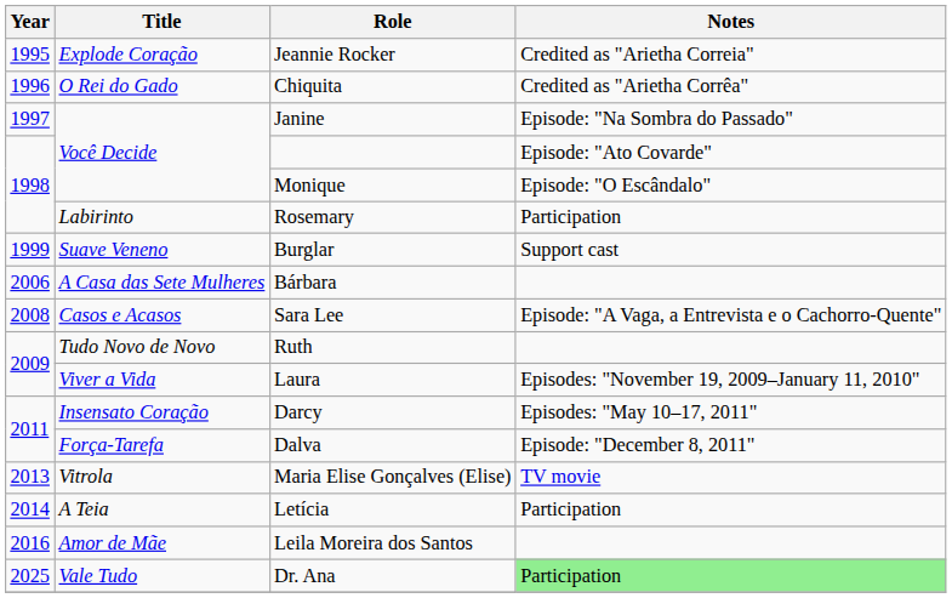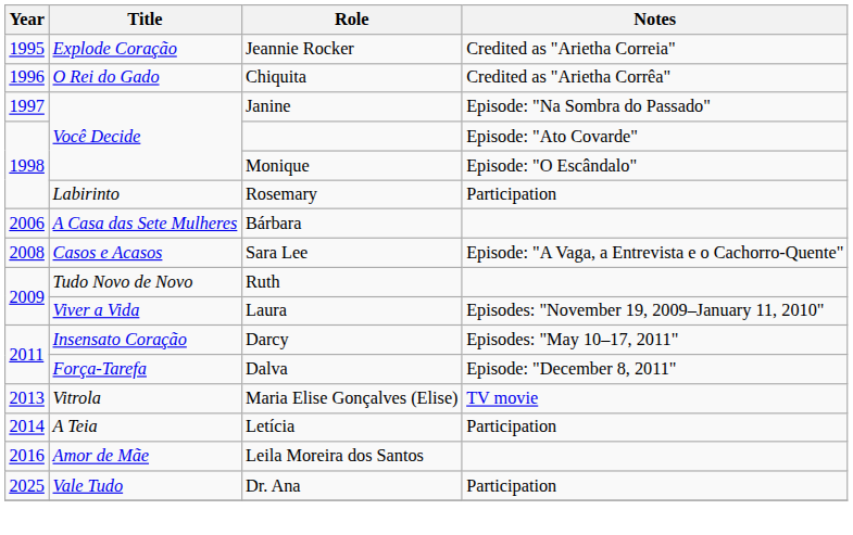 <table class="wikitable" style="font-size: 90%;">
 <tr>
 <th>Year</th>
 <th>Title</th>
 <th>Role</th>
 <th>Notes</th>
 </tr>
 <tr>
 <td><a href='#'>1995</a></td>
 <td><em><a href='#'>Explode Coração</a></em></td>
 <td>Jeannie Rocker</td>
 <td>Credited as "Arietha Correia"</td>
 </tr>
 <tr>
 <td><a href='#'>1996</a></td>
 <td><em><a href='#'>O Rei do Gado</a></em></td>
 <td>Chiquita</td>
 <td>Credited as "Arietha Corrêa"</td>
 </tr>
 <tr>
 <td><a href='#'>1997</a></td>
 <td rowspan="3"><em><a href='#'>Você Decide</a></em></td>
 <td>Janine</td>
 <td>Episode: "Na Sombra do Passado"</td>
 </tr>
 <tr>
 <td rowspan="3"><a href='#'>1998</a></td>
 <td></td>
 <td>Episode: "Ato Covarde"</td>
 </tr>
 <tr>
 <td>Monique</td>
 <td>Episode: "O Escândalo"</td>
 </tr>
 <tr>
 <td><em>Labirinto</em></td>
 <td>Rosemary</td>
 <td>Participation</td>
-</tr>
-<tr>
-<td><a href='#'>1999</a></td>
-<td><em><a href='#'>Suave Veneno</a></em></td>
-<td>Burglar</td>
-<td>Support cast</td>
 </tr>
 <tr>
 <td><a href='#'>2006</a></td>
 <td><em><a href='#'>A Casa das Sete Mulheres</a></em></td>
 <td>Bárbara</td>
 <td></td>
 </tr>
 <tr>
 <td><a href='#'>2008</a></td>
 <td><em><a href='#'>Casos e Acasos</a></em></td>
 <td>Sara Lee</td>
 <td>Episode: "A Vaga, a Entrevista e o Cachorro-Quente"</td>
 </tr>
 <tr>
 <td rowspan="2"><a href='#'>2009</a></td>
 <td><em>Tudo Novo de Novo</em></td>
 <td>Ruth</td>
 <td></td>
 </tr>
 <tr>
 <td><em><a href='#'>Viver a Vida</a></em></td>
 <td>Laura</td>
 <td>Episodes: "November 19, 2009–January 11, 2010"</td>
 </tr>
 <tr>
 <td rowspan="2"><a href='#'>2011</a></td>
 <td><em><a href='#'>Insensato Coração</a></em></td>
 <td>Darcy</td>
 <td>Episodes: "May 10–17, 2011"</td>
 </tr>
 <tr>
 <td><em><a href='#'>Força-Tarefa</a></em></td>
 <td>Dalva</td>
 <td>Episode: "December 8, 2011"</td>
 </tr>
 <tr>
 <td><a href='#'>2013</a></td>
 <td><em>Vitrola</em></td>
 <td>Maria Elise Gonçalves (Elise)</td>
 <td><a href='#'>TV movie</a></td>
 </tr>
 <tr>
 <td><a href='#'>2014</a></td>
 <td><em>A Teia</em></td>
 <td>Letícia</td>
 <td>Participation</td>
 </tr>
 <tr>
 <td><a href='#'>2016</a></td>
 <td><em><a href='#'>Amor de Mãe</a></em></td>
 <td>Leila Moreira dos Santos</td>
 <td></td>
 </tr>
 <tr>
 <td><a href='#'>2025</a></td>
 <td><em><a href='#'>Vale Tudo</a></em></td>
 <td>Dr. Ana</td>
-<td style="background: lightgreen;">Participation</td>
+<td>Participation</td>
 </tr>
 <tr>
 </tr>
 </table>
